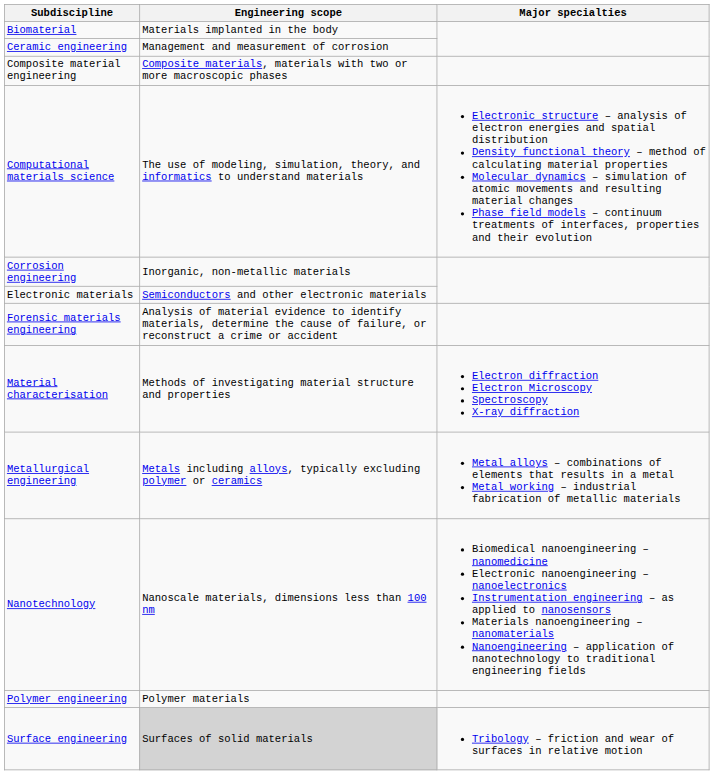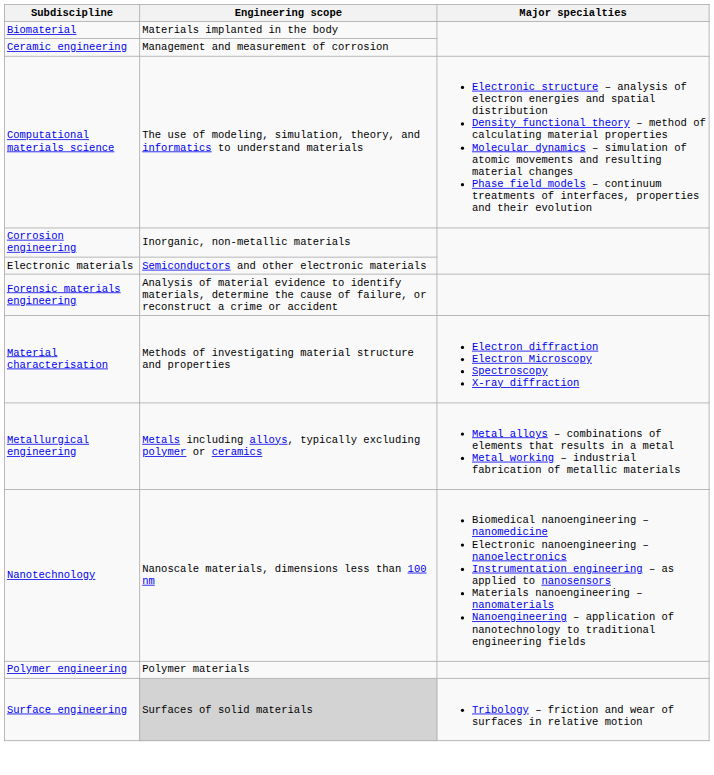 <table class="wikitable sortable">
 <tr>
 <th>Subdiscipline</th>
 <th>Engineering scope</th>
 <th>Major specialties</th>
 </tr>
 <tr>
 <td><a href='#'>Biomaterial</a></td>
 <td>Materials implanted in the body</td>
 </tr>
 <tr>
 <td><a href='#'>Ceramic engineering</a></td>
 <td>Management and measurement of corrosion</td>
-</tr>
-<tr>
-<td>Composite material engineering</td>
-<td><a href='#'>Composite materials</a>, materials with two or more macroscopic phases</td>
-<td></td>
 </tr>
 <tr>
 <td><a href='#'>Computational materials science</a></td>
 <td>The use of modeling, simulation, theory, and <a href='#'>informatics</a> to understand materials</td>
 <td><br><ul><li><a href='#'>Electronic structure</a> – analysis of electron energies and spatial distribution</li><li><a href='#'>Density functional theory</a> – method of calculating material properties</li><li><a href='#'>Molecular dynamics</a> – simulation of atomic movements and resulting material changes</li><li><a href='#'>Phase field models</a> – continuum treatments of interfaces, properties and their evolution</li></ul></td>
 </tr>
 <tr>
 <td><a href='#'>Corrosion engineering</a></td>
 <td>Inorganic, non-metallic materials</td>
 </tr>
 <tr>
 <td>Electronic materials</td>
 <td><a href='#'>Semiconductors</a> and other electronic materials</td>
 </tr>
 <tr>
 <td><a href='#'>Forensic materials engineering</a></td>
 <td>Analysis of material evidence to identify materials, determine the cause of failure, or reconstruct a crime or accident</td>
 <td></td>
 </tr>
 <tr>
 <td><a href='#'>Material characterisation</a></td>
 <td>Methods of investigating material structure and properties</td>
 <td><br><ul><li><a href='#'>Electron diffraction</a></li><li><a href='#'>Electron Microscopy</a></li><li><a href='#'>Spectroscopy</a></li><li><a href='#'>X-ray diffraction</a></li></ul></td>
 </tr>
 <tr>
 <td><a href='#'>Metallurgical engineering</a></td>
 <td><a href='#'>Metals</a> including <a href='#'>alloys</a>, typically excluding <a href='#'>polymer</a> or <a href='#'>ceramics</a></td>
 <td><br><ul><li><a href='#'>Metal alloys</a> – combinations of elements that results in a metal</li><li><a href='#'>Metal working</a> – industrial fabrication of metallic materials</li></ul></td>
 </tr>
 <tr>
 <td><a href='#'>Nanotechnology</a></td>
 <td>Nanoscale materials, dimensions less than <a href='#'>100 nm</a></td>
 <td><br><ul><li>Biomedical nanoengineering – <a href='#'>nanomedicine</a></li><li>Electronic nanoengineering – <a href='#'>nanoelectronics</a></li><li><a href='#'>Instrumentation engineering</a> – as applied to <a href='#'>nanosensors</a></li><li>Materials nanoengineering – <a href='#'>nanomaterials</a></li><li><a href='#'>Nanoengineering</a> – application of nanotechnology to traditional engineering fields</li></ul></td>
 </tr>
 <tr>
 <td><a href='#'>Polymer engineering</a></td>
 <td>Polymer materials</td>
 </tr>
 <tr>
 <td><a href='#'>Surface engineering</a></td>
 <td style="background: lightgrey;">Surfaces of solid materials</td>
 <td><br><ul><li><a href='#'>Tribology</a> – friction and wear of surfaces in relative motion</li></ul></td>
 </tr>
 </table>
